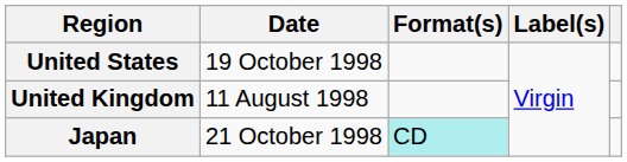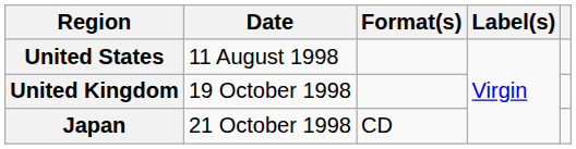 <table class="wikitable plainrowheaders">
 <tr>
 <th scope="col">Region</th>
 <th scope="col">Date</th>
 <th scope="col">Format(s)</th>
 <th scope="col">Label(s)</th>
 <th scope="col"></th>
 </tr>
 <tr>
 <th scope="row">United States</th>
-<td>19 October 1998</td>
+<td>11 August 1998</td>
 <td></td>
 <td rowspan="3"><a href='#'>Virgin</a></td>
 <td></td>
 </tr>
 <tr>
 <th scope="row">United Kingdom</th>
-<td>11 August 1998</td>
+<td>19 October 1998</td>
 <td></td>
 <td></td>
 </tr>
 <tr>
 <th scope="row">Japan</th>
 <td>21 October 1998</td>
-<td style="background: paleturquoise;">CD</td>
+<td>CD</td>
 <td></td>
 </tr>
 </table>
